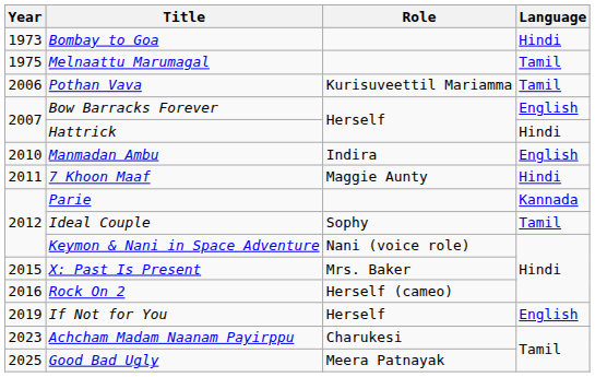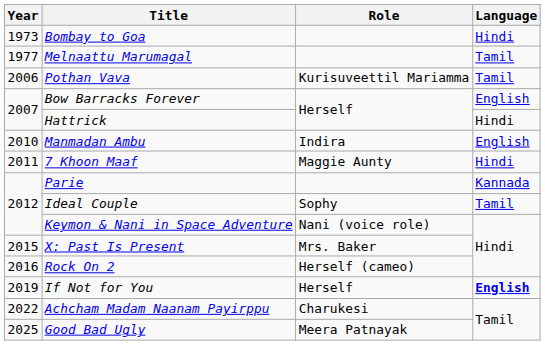 <table class="wikitable">
 <tr style="background:#ccc; text-align:center;">
 <th>Year</th>
 <th>Title</th>
 <th>Role</th>
 <th>Language</th>
 </tr>
 <tr>
 <td rowspan="1">1973</td>
 <td><em><a href='#'>Bombay to Goa</a></em></td>
 <td></td>
 <td><a href='#'>Hindi</a></td>
 </tr>
 <tr>
-<td>1975</td>
+<td>1977</td>
 <td><em><a href='#'>Melnaattu Marumagal</a></em></td>
 <td></td>
 <td><a href='#'>Tamil</a></td>
 </tr>
 <tr>
 <td>2006</td>
 <td><em><a href='#'>Pothan Vava</a></em></td>
 <td>Kurisuveettil Mariamma</td>
 <td><a href='#'>Tamil</a></td>
 </tr>
 <tr>
 <td rowspan="2">2007</td>
 <td><em>Bow Barracks Forever</em></td>
 <td rowspan="2">Herself</td>
 <td><a href='#'>English</a></td>
 </tr>
 <tr>
 <td><em>Hattrick</em></td>
 <td>Hindi</td>
 </tr>
 <tr>
 <td rowspan="1">2010</td>
 <td><em><a href='#'>Manmadan Ambu</a></em></td>
 <td>Indira</td>
 <td><a href='#'>English</a></td>
 </tr>
 <tr>
 <td rowspan="1">2011</td>
 <td><em><a href='#'>7 Khoon Maaf</a></em></td>
 <td>Maggie Aunty</td>
 <td><a href='#'>Hindi</a></td>
 </tr>
 <tr>
 <td rowspan="3">2012</td>
 <td><em><a href='#'>Parie</a></em></td>
 <td></td>
 <td><a href='#'>Kannada</a></td>
 </tr>
 <tr>
 <td><em>Ideal Couple</em></td>
 <td>Sophy</td>
 <td><a href='#'>Tamil</a></td>
 </tr>
 <tr>
 <td><em><a href='#'>Keymon & Nani in Space Adventure</a></em></td>
 <td>Nani (voice role)</td>
 <td rowspan="3">Hindi</td>
 </tr>
 <tr>
 <td>2015</td>
 <td><em><a href='#'>X: Past Is Present</a></em></td>
 <td>Mrs. Baker</td>
 </tr>
 <tr>
 <td>2016</td>
 <td><em><a href='#'>Rock On 2</a></em></td>
 <td>Herself (cameo)</td>
 </tr>
 <tr>
 <td>2019</td>
 <td><em>If Not for You</em></td>
 <td>Herself</td>
-<td><a href='#'>English</a></td>
+<td><strong><a href='#'>English</a></strong></td>
 </tr>
 <tr>
-<td>2023</td>
+<td>2022</td>
 <td><em><a href='#'>Achcham Madam Naanam Payirppu</a></em></td>
 <td>Charukesi</td>
 <td rowspan="2">Tamil</td>
 </tr>
 <tr>
 <td>2025</td>
 <td><a href='#'><em>Good Bad Ugly</em></a></td>
 <td>Meera Patnayak</td>
 </tr>
 </table>
